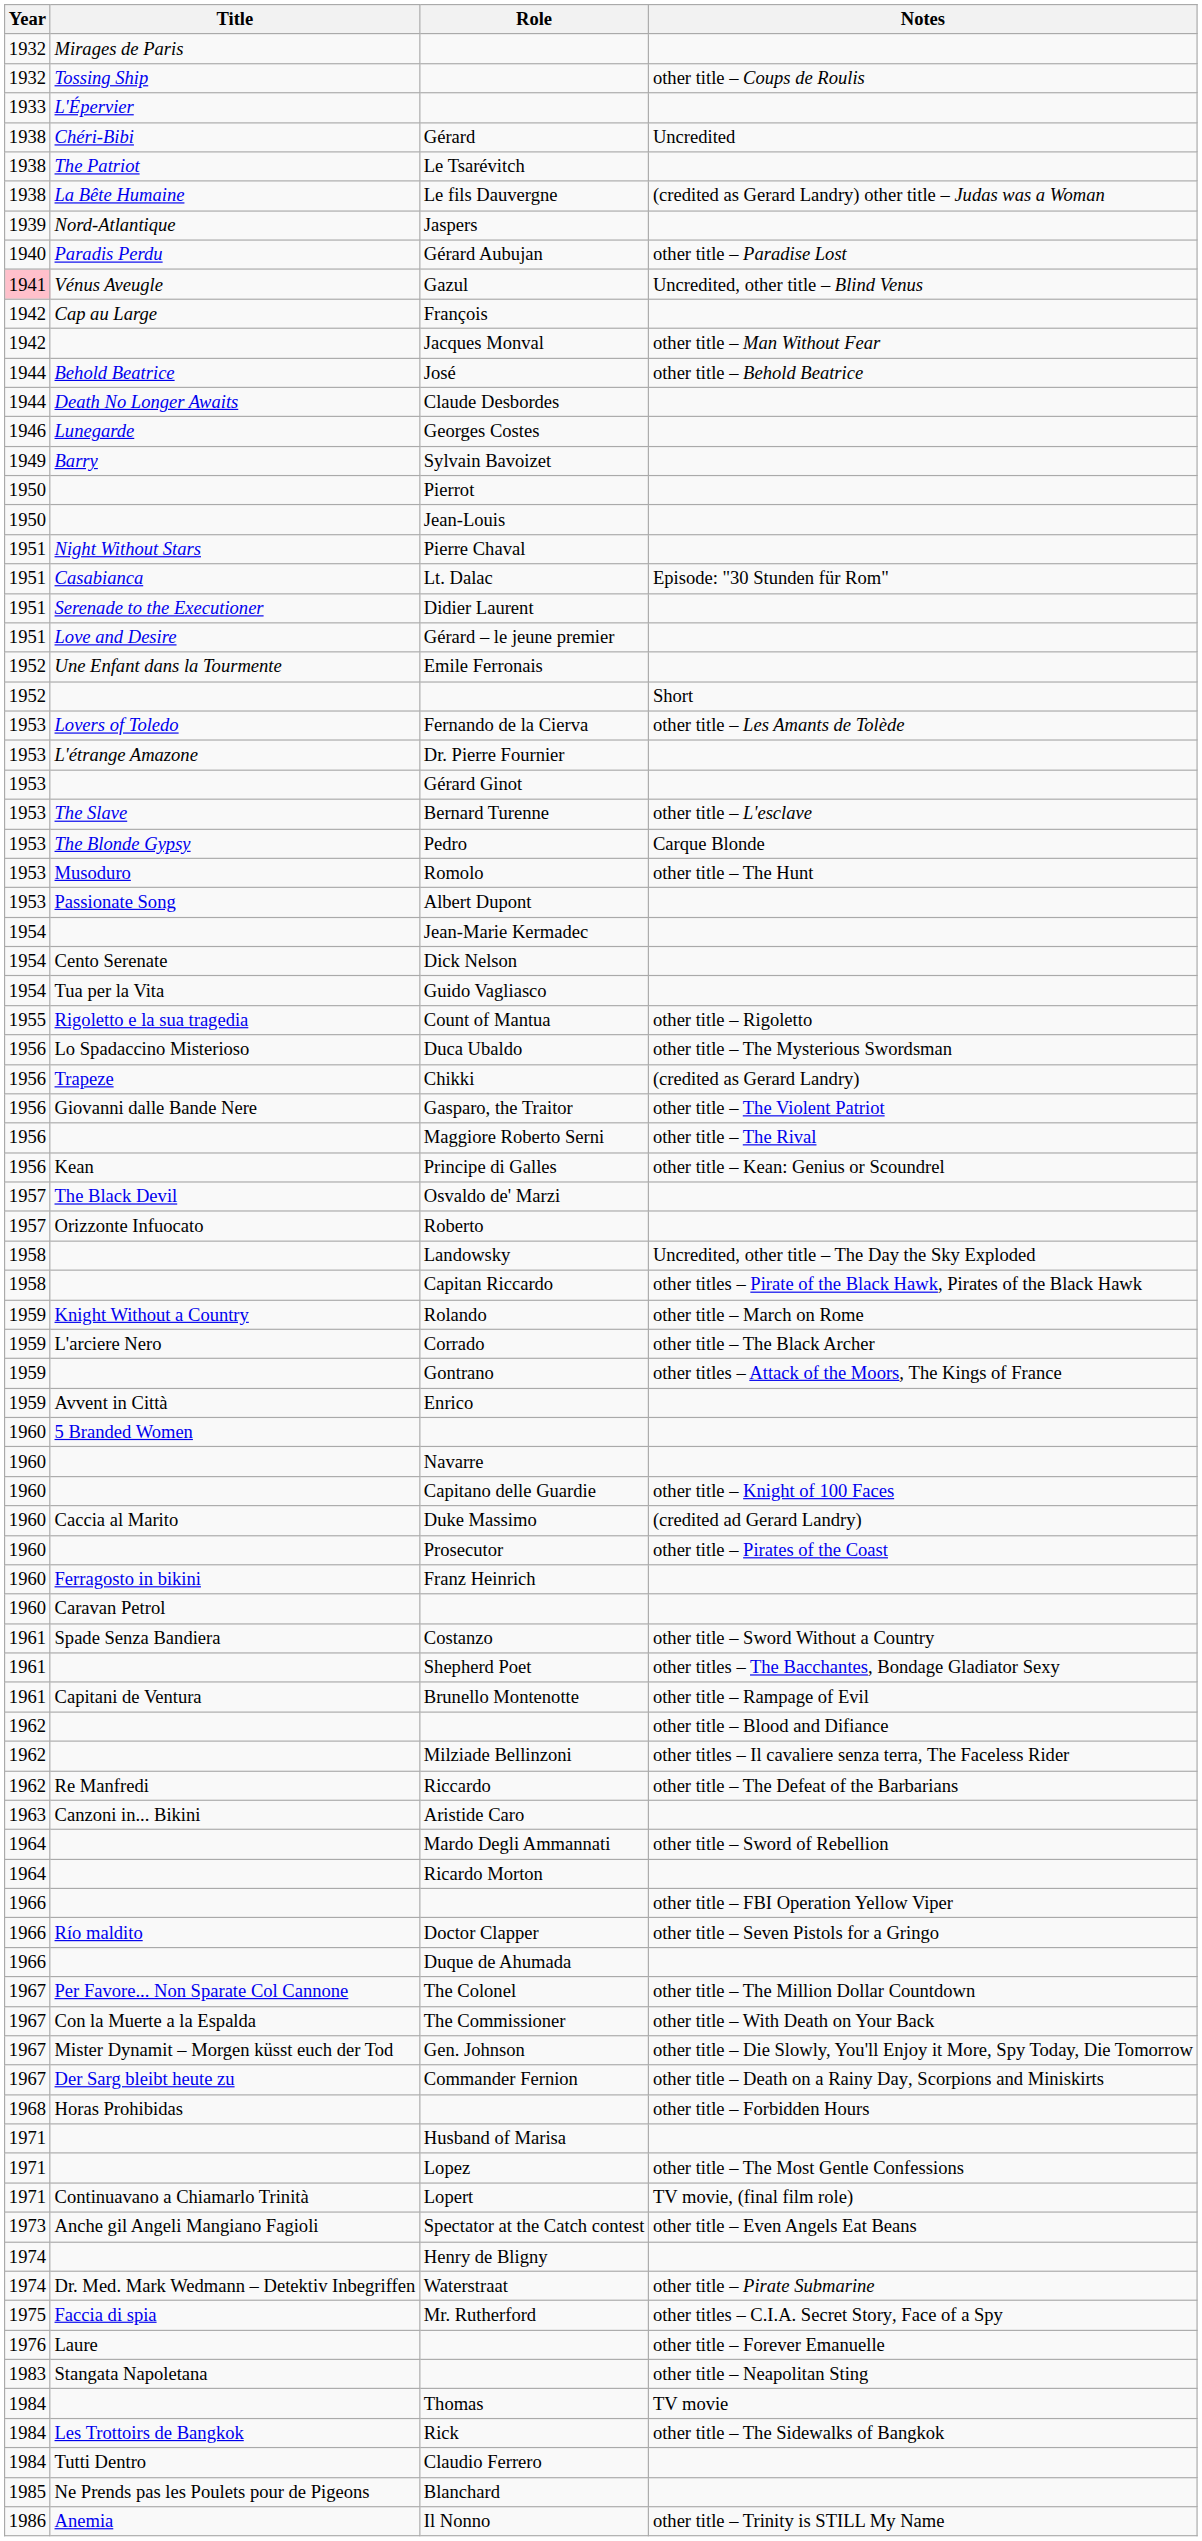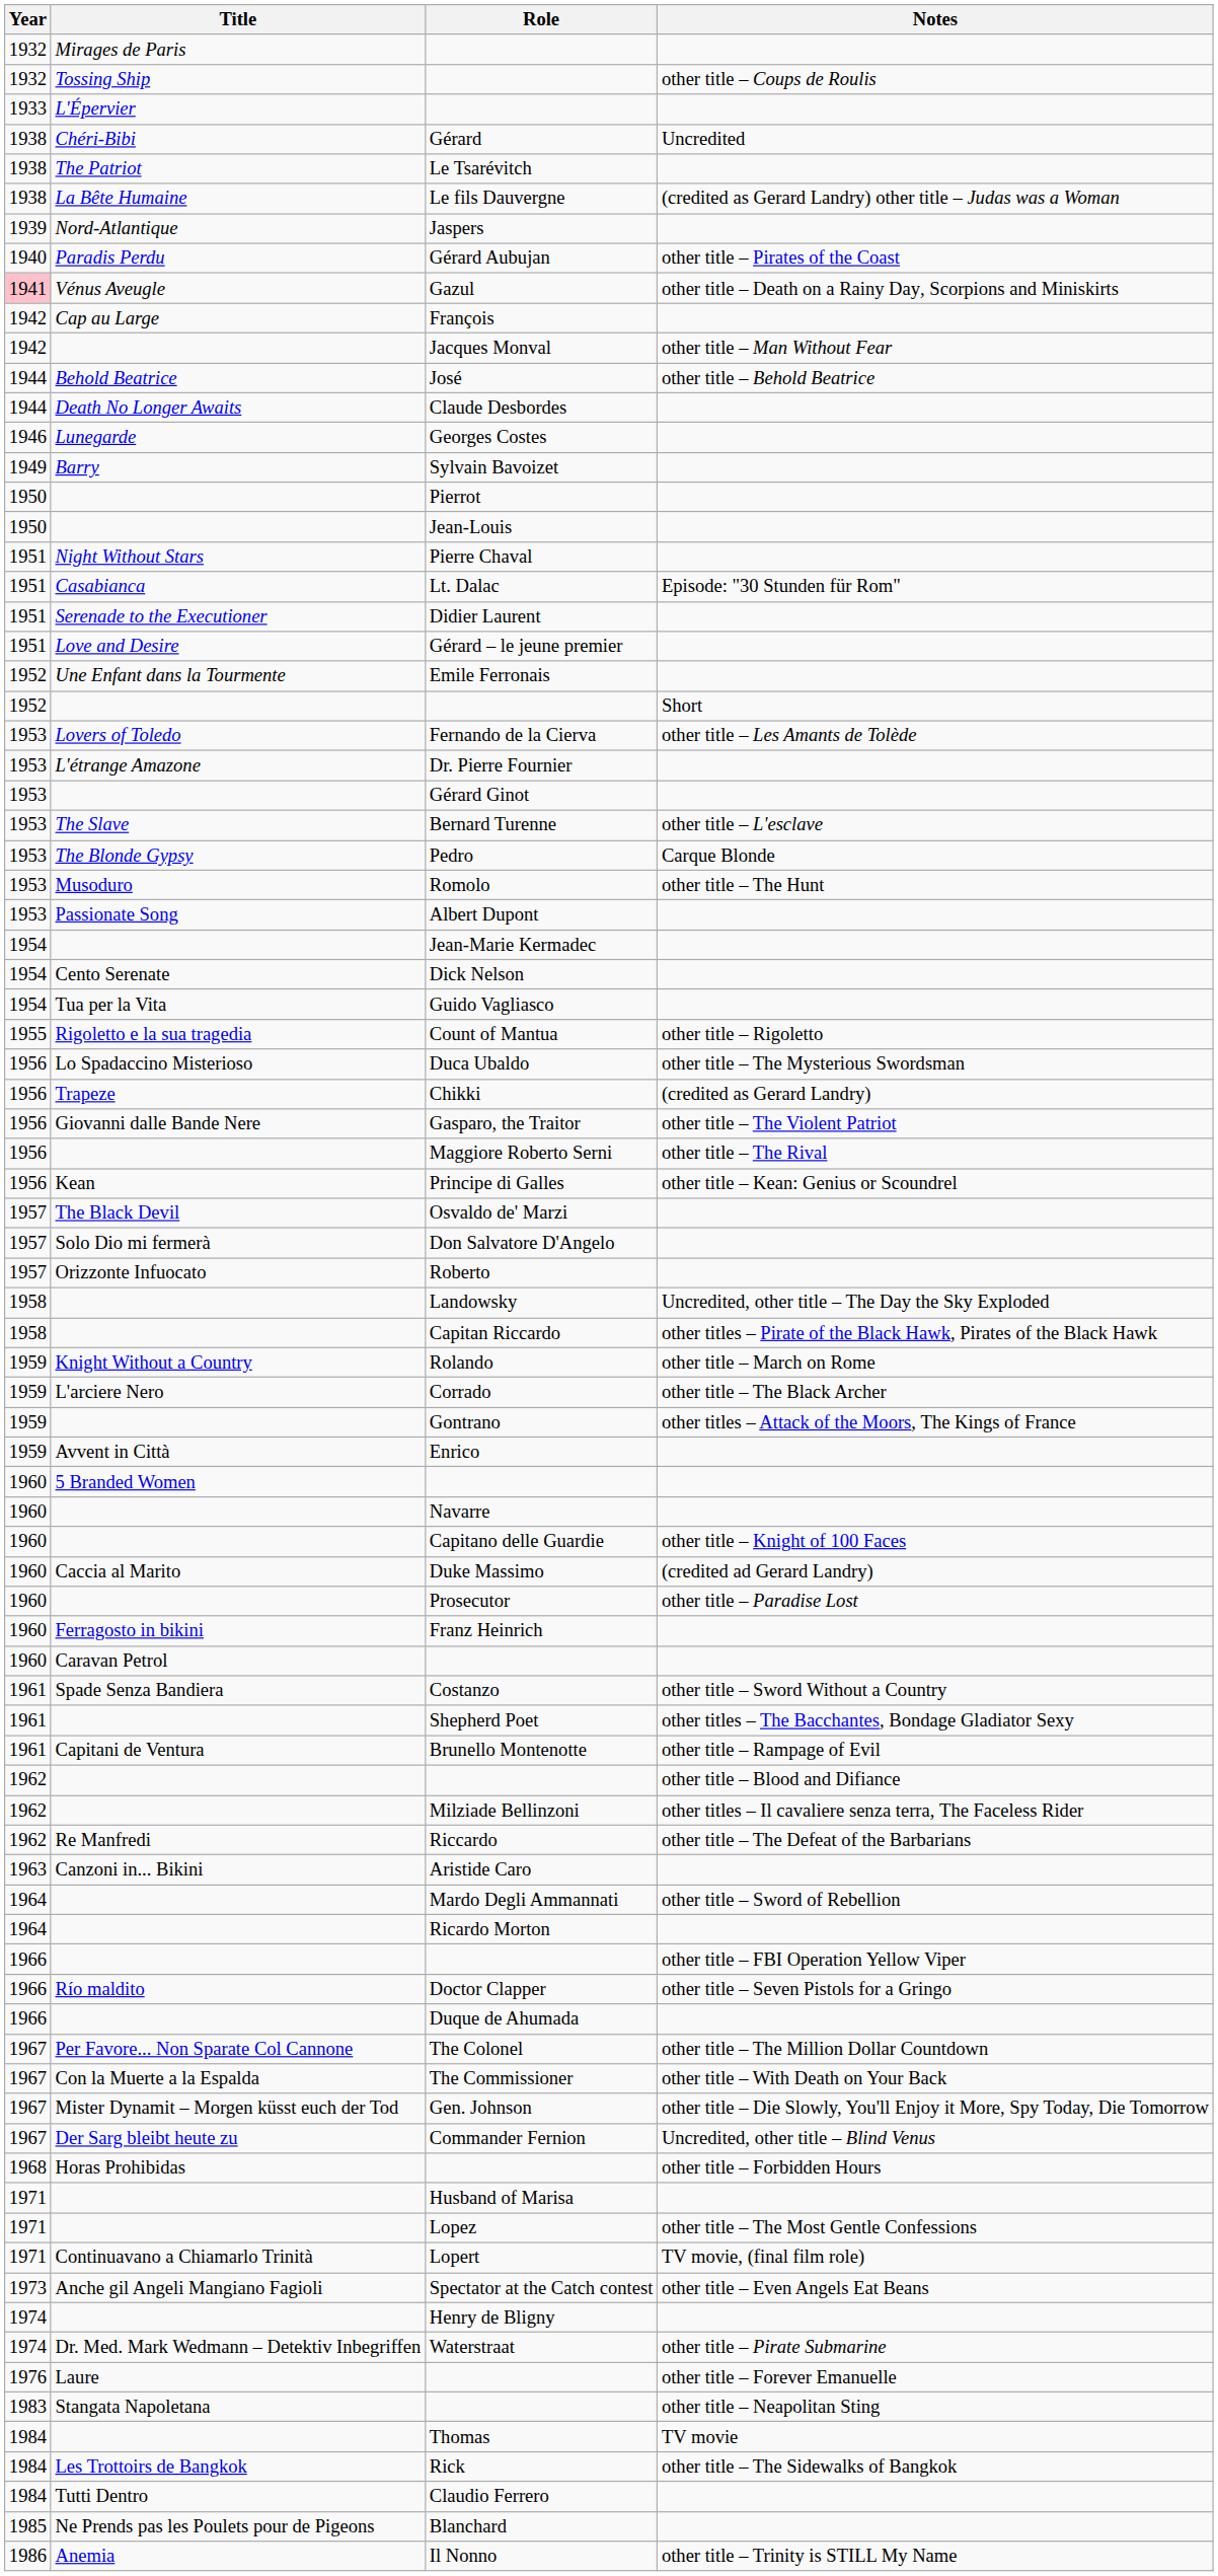 <table class="wikitable sortable">
 <tr>
 <th>Year</th>
 <th>Title</th>
 <th>Role</th>
 <th class="unsortable">Notes</th>
 </tr>
 <tr>
 <td>1932</td>
 <td><em>Mirages de Paris</em></td>
 <td></td>
 <td></td>
 </tr>
 <tr>
 <td>1932</td>
 <td><em><a href='#'>Tossing Ship</a></em></td>
 <td></td>
 <td>other title – <em>Coups de Roulis</em></td>
 </tr>
 <tr>
 <td>1933</td>
 <td><em><a href='#'>L'Épervier</a></em></td>
 <td></td>
 <td></td>
 </tr>
 <tr>
 <td>1938</td>
 <td><em><a href='#'>Chéri-Bibi</a></em></td>
 <td>Gérard</td>
 <td>Uncredited</td>
 </tr>
 <tr>
 <td>1938</td>
 <td><em><a href='#'>The Patriot</a></em></td>
 <td>Le Tsarévitch</td>
 <td></td>
 </tr>
 <tr>
 <td>1938</td>
 <td><em><a href='#'>La Bête Humaine</a></em></td>
 <td>Le fils Dauvergne</td>
 <td>(credited as Gerard Landry) other title – <em>Judas was a Woman</em></td>
 </tr>
 <tr>
 <td>1939</td>
 <td><em>Nord-Atlantique</em></td>
 <td>Jaspers</td>
 <td></td>
 </tr>
 <tr>
 <td>1940</td>
 <td><em><a href='#'>Paradis Perdu</a></em></td>
 <td>Gérard Aubujan</td>
-<td>other title – <em>Paradise Lost</em></td>
+<td>other title – </em><a href='#'>Pirates of the Coast</a><em></td>
 </tr>
 <tr>
 <td style="background: pink;">1941</td>
 <td><em>Vénus Aveugle</em></td>
 <td>Gazul</td>
-<td>Uncredited, other title – <em>Blind Venus</em></td>
+<td>other title – </em>Death on a Rainy Day<em>, </em>Scorpions and Miniskirts<em></td>
 </tr>
 <tr>
 <td>1942</td>
 <td><em>Cap au Large</em></td>
 <td>François</td>
 <td></td>
 </tr>
 <tr>
 <td>1942</td>
 <td><em></em></td>
 <td>Jacques Monval</td>
 <td>other title – <em>Man Without Fear</em></td>
 </tr>
 <tr>
 <td>1944</td>
 <td><em><a href='#'>Behold Beatrice</a></em></td>
 <td>José</td>
 <td>other title – <em>Behold Beatrice</em></td>
 </tr>
 <tr>
 <td>1944</td>
 <td><em><a href='#'>Death No Longer Awaits</a></em></td>
 <td>Claude Desbordes</td>
 <td></td>
 </tr>
 <tr>
 <td>1946</td>
 <td><em><a href='#'>Lunegarde</a></em></td>
 <td>Georges Costes</td>
 <td></td>
 </tr>
 <tr>
 <td>1949</td>
 <td><em><a href='#'>Barry</a></em></td>
 <td>Sylvain Bavoizet</td>
 <td></td>
 </tr>
 <tr>
 <td>1950</td>
 <td><em></em></td>
 <td>Pierrot</td>
 <td></td>
 </tr>
 <tr>
 <td>1950</td>
 <td><em></em></td>
 <td>Jean-Louis</td>
 <td></td>
 </tr>
 <tr>
 <td>1951</td>
 <td><em><a href='#'>Night Without Stars</a></em></td>
 <td>Pierre Chaval</td>
 <td></td>
 </tr>
 <tr>
 <td>1951</td>
 <td><em><a href='#'>Casabianca</a></em></td>
 <td>Lt. Dalac</td>
 <td>Episode: "30 Stunden für Rom"</td>
 </tr>
 <tr>
 <td>1951</td>
 <td><em><a href='#'>Serenade to the Executioner</a></em></td>
 <td>Didier Laurent</td>
 <td></td>
 </tr>
 <tr>
 <td>1951</td>
 <td><em><a href='#'>Love and Desire</a></em></td>
 <td>Gérard – le jeune premier</td>
 <td></td>
 </tr>
 <tr>
 <td>1952</td>
 <td><em>Une Enfant dans la Tourmente</em></td>
 <td>Emile Ferronais</td>
 <td></td>
 </tr>
 <tr>
 <td>1952</td>
 <td><em></em></td>
 <td></td>
 <td>Short</td>
 </tr>
 <tr>
 <td>1953</td>
 <td><em><a href='#'>Lovers of Toledo</a></em></td>
 <td>Fernando de la Cierva</td>
 <td>other title – <em>Les Amants de Tolède</em></td>
 </tr>
 <tr>
 <td>1953</td>
 <td><em>L'étrange Amazone</em></td>
 <td>Dr. Pierre Fournier</td>
 <td></td>
 </tr>
 <tr>
 <td>1953</td>
 <td><em></em></td>
 <td>Gérard Ginot</td>
 <td></td>
 </tr>
 <tr>
 <td>1953</td>
 <td><em><a href='#'>The Slave</a></em></td>
 <td>Bernard Turenne</td>
 <td>other title – <em>L'esclave</em></td>
 </tr>
 <tr>
 <td>1953</td>
 <td><em><a href='#'>The Blonde Gypsy</a></em></td>
 <td>Pedro</td>
 <td other title>Carque Blonde<em></td>
 </tr>
 <tr>
 <td>1953</td>
 <td></em><a href='#'>Musoduro</a><em></td>
 <td>Romolo</td>
 <td>other title – </em>The Hunt<em></td>
 </tr>
 <tr>
 <td>1953</td>
 <td></em><a href='#'>Passionate Song</a><em></td>
 <td>Albert Dupont</td>
 <td></td>
 </tr>
 <tr>
 <td>1954</td>
 <td></em><em></td>
 <td>Jean-Marie Kermadec</td>
 <td></td>
 </tr>
 <tr>
 <td>1954</td>
 <td></em>Cento Serenate<em></td>
 <td>Dick Nelson</td>
 <td></td>
 </tr>
 <tr>
 <td>1954</td>
 <td></em>Tua per la Vita<em></td>
 <td>Guido Vagliasco</td>
 <td></td>
 </tr>
 <tr>
 <td>1955</td>
 <td></em><a href='#'>Rigoletto e la sua tragedia</a><em></td>
 <td>Count of Mantua</td>
 <td>other title – </em>Rigoletto<em></td>
 </tr>
 <tr>
 <td>1956</td>
 <td></em>Lo Spadaccino Misterioso<em></td>
 <td>Duca Ubaldo</td>
 <td>other title – </em>The Mysterious Swordsman<em></td>
 </tr>
 <tr>
 <td>1956</td>
 <td></em><a href='#'>Trapeze</a><em></td>
 <td>Chikki</td>
 <td>(credited as Gerard Landry)</td>
 </tr>
 <tr>
 <td>1956</td>
 <td></em>Giovanni dalle Bande Nere<em></td>
 <td>Gasparo, the Traitor</td>
 <td>other title – </em><a href='#'>The Violent Patriot</a><em></td>
 </tr>
 <tr>
 <td>1956</td>
 <td></em><em></td>
 <td>Maggiore Roberto Serni</td>
 <td>other title – </em><a href='#'>The Rival</a><em></td>
 </tr>
 <tr>
 <td>1956</td>
 <td></em>Kean<em></td>
 <td>Principe di Galles</td>
 <td>other title – </em>Kean: Genius or Scoundrel<em></td>
 </tr>
 <tr>
 <td>1957</td>
 <td></em><a href='#'>The Black Devil</a><em></td>
 <td>Osvaldo de' Marzi</td>
 <td></td>
 </tr>
 <tr>
 <td>1957</td>
+<td></em>Solo Dio mi fermerà<em></td>
+<td>Don Salvatore D'Angelo</td>
+<td></td>
+</tr>
+<tr>
+<td>1957</td>
 <td></em>Orizzonte Infuocato<em></td>
 <td>Roberto</td>
 <td></td>
 </tr>
 <tr>
 <td>1958</td>
 <td></em><em></td>
 <td>Landowsky</td>
 <td>Uncredited, other title – </em>The Day the Sky Exploded<em></td>
 </tr>
 <tr>
 <td>1958</td>
 <td></em><em></td>
 <td>Capitan Riccardo</td>
 <td>other titles – </em><a href='#'>Pirate of the Black Hawk</a><em>, </em>Pirates of the Black Hawk<em></td>
 </tr>
 <tr>
 <td>1959</td>
 <td></em><a href='#'>Knight Without a Country</a><em></td>
 <td>Rolando</td>
 <td>other title – </em>March on Rome<em></td>
 </tr>
 <tr>
 <td>1959</td>
 <td></em>L'arciere Nero<em></td>
 <td>Corrado</td>
 <td>other title – </em>The Black Archer<em></td>
 </tr>
 <tr>
 <td>1959</td>
 <td></em><em></td>
 <td>Gontrano</td>
 <td>other titles – </em><a href='#'>Attack of the Moors</a><em>, </em>The Kings of France<em></td>
 </tr>
 <tr>
 <td>1959</td>
 <td></em>Avvent in Città<em></td>
 <td>Enrico</td>
 <td></td>
 </tr>
 <tr>
 <td>1960</td>
 <td></em><a href='#'>5 Branded Women</a><em></td>
 <td></td>
 <td></td>
 </tr>
 <tr>
 <td>1960</td>
 <td></em><em></td>
 <td>Navarre</td>
 <td></td>
 </tr>
 <tr>
 <td>1960</td>
 <td></em><em></td>
 <td>Capitano delle Guardie</td>
 <td>other title – </em><a href='#'>Knight of 100 Faces</a><em></td>
 </tr>
 <tr>
 <td>1960</td>
 <td></em>Caccia al Marito<em></td>
 <td>Duke Massimo</td>
 <td>(credited ad Gerard Landry)</td>
 </tr>
 <tr>
 <td>1960</td>
 <td></em><em></td>
 <td>Prosecutor</td>
-<td>other title – </em><a href='#'>Pirates of the Coast</a><em></td>
+<td>other title – <em>Paradise Lost</em></td>
 </tr>
 <tr>
 <td>1960</td>
 <td></em><a href='#'>Ferragosto in bikini</a><em></td>
 <td>Franz Heinrich</td>
 <td></td>
 </tr>
 <tr>
 <td>1960</td>
 <td></em>Caravan Petrol<em></td>
 <td></td>
 <td></td>
 </tr>
 <tr>
 <td>1961</td>
 <td></em>Spade Senza Bandiera<em></td>
 <td>Costanzo</td>
 <td>other title – </em>Sword Without a Country<em></td>
 </tr>
 <tr>
 <td>1961</td>
 <td></em><em></td>
 <td>Shepherd Poet</td>
 <td>other titles – </em><a href='#'>The Bacchantes</a><em>, </em>Bondage Gladiator Sexy<em></td>
 </tr>
 <tr>
 <td>1961</td>
 <td></em>Capitani de Ventura<em></td>
 <td>Brunello Montenotte</td>
 <td>other title – </em>Rampage of Evil<em></td>
 </tr>
 <tr>
 <td>1962</td>
 <td></em><em></td>
 <td></td>
 <td>other title – </em>Blood and Difiance<em></td>
 </tr>
 <tr>
 <td>1962</td>
 <td></em><em></td>
 <td>Milziade Bellinzoni</td>
 <td>other titles – </em>Il cavaliere senza terra<em>, </em>The Faceless Rider<em></td>
 </tr>
 <tr>
 <td>1962</td>
 <td></em>Re Manfredi<em></td>
 <td>Riccardo</td>
 <td>other title – </em>The Defeat of the Barbarians<em></td>
 </tr>
 <tr>
 <td>1963</td>
 <td></em>Canzoni in... Bikini<em></td>
 <td>Aristide Caro</td>
 <td></td>
 </tr>
 <tr>
 <td>1964</td>
 <td></em><em></td>
 <td>Mardo Degli Ammannati</td>
 <td>other title – </em>Sword of Rebellion<em></td>
 </tr>
 <tr>
 <td>1964</td>
 <td></em><em></td>
 <td>Ricardo Morton</td>
 <td></td>
 </tr>
 <tr>
 <td>1966</td>
 <td></em><em></td>
 <td></td>
 <td>other title – </em>FBI Operation Yellow Viper<em></td>
 </tr>
 <tr>
 <td>1966</td>
 <td></em><a href='#'>Río maldito</a><em></td>
 <td>Doctor Clapper</td>
 <td>other title – </em>Seven Pistols for a Gringo<em></td>
 </tr>
 <tr>
 <td>1966</td>
 <td></em><em></td>
 <td>Duque de Ahumada</td>
 <td></td>
 </tr>
 <tr>
 <td>1967</td>
 <td></em><a href='#'>Per Favore... Non Sparate Col Cannone</a><em></td>
 <td>The Colonel</td>
 <td>other title – </em>The Million Dollar Countdown<em></td>
 </tr>
 <tr>
 <td>1967</td>
 <td></em>Con la Muerte a la Espalda<em></td>
 <td>The Commissioner</td>
 <td>other title – </em>With Death on Your Back<em></td>
 </tr>
 <tr>
 <td>1967</td>
 <td></em>Mister Dynamit – Morgen küsst euch der Tod<em></td>
 <td>Gen. Johnson</td>
 <td>other title – </em>Die Slowly, You'll Enjoy it More<em>, </em>Spy Today, Die Tomorrow<em></td>
 </tr>
 <tr>
 <td>1967</td>
 <td></em><a href='#'>Der Sarg bleibt heute zu</a><em></td>
 <td>Commander Fernion</td>
-<td>other title – </em>Death on a Rainy Day<em>, </em>Scorpions and Miniskirts<em></td>
+<td>Uncredited, other title – <em>Blind Venus</em></td>
 </tr>
 <tr>
 <td>1968</td>
 <td></em>Horas Prohibidas<em></td>
 <td></td>
 <td>other title – </em>Forbidden Hours<em></td>
 </tr>
 <tr>
 <td>1971</td>
 <td></em><em></td>
 <td>Husband of Marisa</td>
 <td></td>
 </tr>
 <tr>
 <td>1971</td>
 <td></em><em></td>
 <td>Lopez</td>
 <td>other title – </em>The Most Gentle Confessions<em></td>
 </tr>
 <tr>
 <td>1971</td>
 <td></em>Continuavano a Chiamarlo Trinità<em></td>
 <td>Lopert</td>
 <td>TV movie, (final film role)</td>
 </tr>
 <tr>
 <td>1973</td>
 <td></em>Anche gil Angeli Mangiano Fagioli<em></td>
 <td>Spectator at the Catch contest</td>
 <td>other title – </em>Even Angels Eat Beans<em></td>
 </tr>
 <tr>
 <td>1974</td>
 <td></em><em></td>
 <td>Henry de Bligny</td>
 <td></td>
 </tr>
 <tr>
 <td>1974</td>
 <td></em>Dr. Med. Mark Wedmann – Detektiv Inbegriffen<em></td>
 <td>Waterstraat</td>
 <td>other title – <em>Pirate Submarine</em></td>
 </tr>
 <tr>
-<td>1975</td>
-<td></em><a href='#'>Faccia di spia</a><em></td>
-<td>Mr. Rutherford</td>
-<td>other titles – </em>C.I.A. Secret Story<em>, </em>Face of a Spy<em></td>
-</tr>
-<tr>
 <td>1976</td>
 <td></em>Laure<em></td>
 <td></td>
 <td>other title – </em>Forever Emanuelle<em></td>
 </tr>
 <tr>
 <td>1983</td>
 <td></em>Stangata Napoletana<em></td>
 <td></td>
 <td>other title – </em>Neapolitan Sting<em></td>
 </tr>
 <tr>
 <td>1984</td>
 <td></em><em></td>
 <td>Thomas</td>
 <td>TV movie</td>
 </tr>
 <tr>
 <td>1984</td>
 <td></em><a href='#'>Les Trottoirs de Bangkok</a><em></td>
 <td>Rick</td>
 <td>other title – </em>The Sidewalks of Bangkok<em></td>
 </tr>
 <tr>
 <td>1984</td>
 <td></em>Tutti Dentro<em></td>
 <td>Claudio Ferrero</td>
 <td></td>
 </tr>
 <tr>
 <td>1985</td>
 <td></em>Ne Prends pas les Poulets pour de Pigeons<em></td>
 <td>Blanchard</td>
 <td></td>
 </tr>
 <tr>
 <td>1986</td>
 <td></em><a href='#'>Anemia</a><em></td>
 <td>Il Nonno</td>
 <td>other title – </em>Trinity is STILL My Name<em></td>
 </tr>
 </table>
